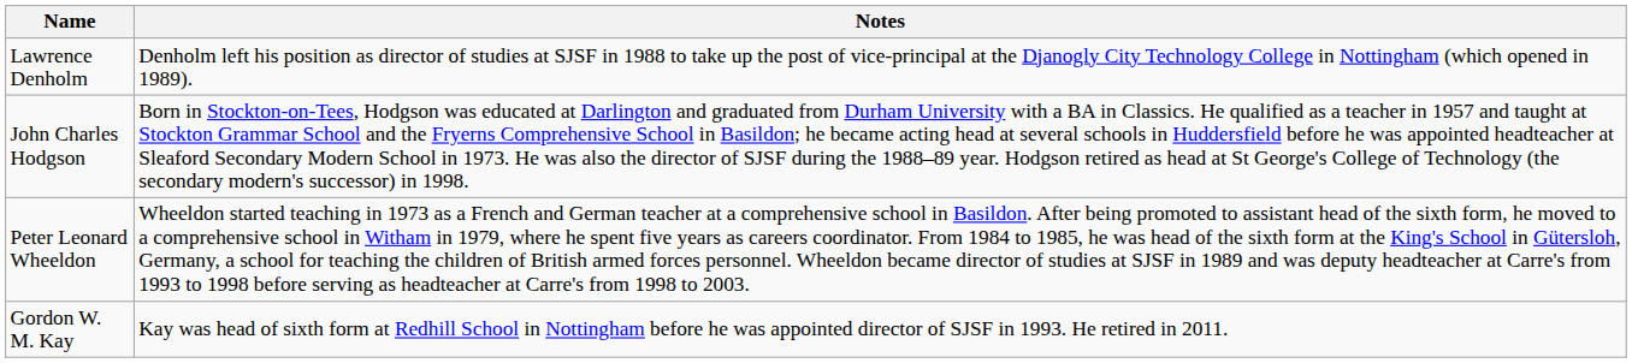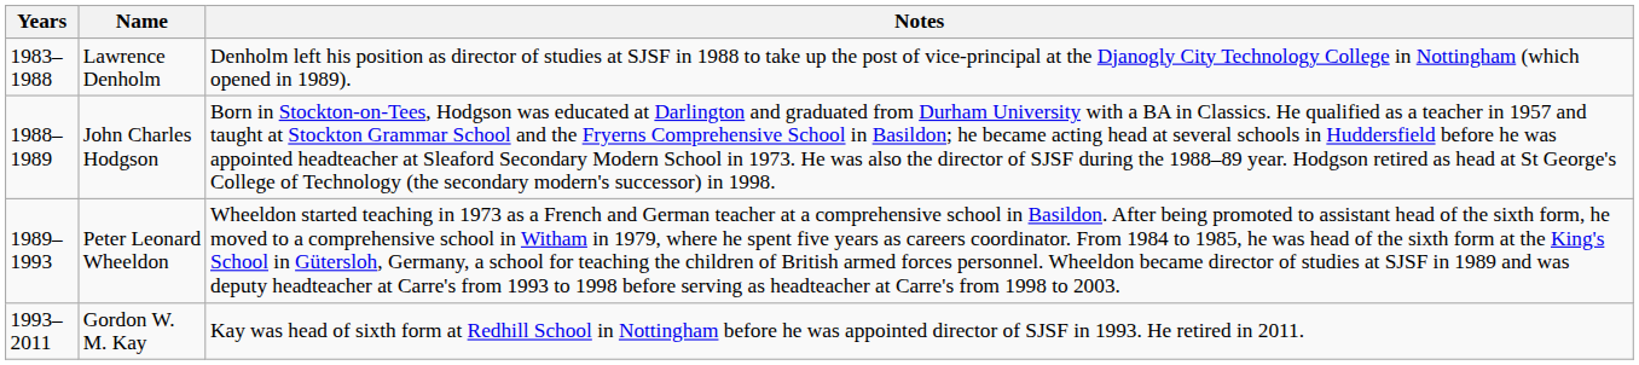 <table class="wikitable">
 <tr>
+<th>Years</th>
 <th>Name</th>
 <th>Notes</th>
 </tr>
 <tr>
+<td>1983–1988</td>
 <td>Lawrence Denholm</td>
 <td>Denholm left his position as director of studies at SJSF in 1988 to take up the post of vice-principal at the <a href='#'>Djanogly City Technology College</a> in <a href='#'>Nottingham</a> (which opened in 1989).</td>
 </tr>
 <tr>
+<td>1988–1989</td>
 <td>John Charles Hodgson</td>
 <td>Born in <a href='#'>Stockton-on-Tees</a>, Hodgson was educated at <a href='#'>Darlington</a> and graduated from <a href='#'>Durham University</a> with a BA in Classics. He qualified as a teacher in 1957 and taught at <a href='#'>Stockton Grammar School</a> and the <a href='#'>Fryerns Comprehensive School</a> in <a href='#'>Basildon</a>; he became acting head at several schools in <a href='#'>Huddersfield</a> before he was appointed headteacher at Sleaford Secondary Modern School in 1973. He was also the director of SJSF during the 1988–89 year. Hodgson retired as head at St George's College of Technology (the secondary modern's successor) in 1998.</td>
 </tr>
 <tr>
+<td>1989–1993</td>
 <td>Peter Leonard Wheeldon</td>
 <td>Wheeldon started teaching in 1973 as a French and German teacher at a comprehensive school in <a href='#'>Basildon</a>. After being promoted to assistant head of the sixth form, he moved to a comprehensive school in <a href='#'>Witham</a> in 1979, where he spent five years as careers coordinator. From 1984 to 1985, he was head of the sixth form at the <a href='#'>King's School</a> in <a href='#'>Gütersloh</a>, Germany, a school for teaching the children of British armed forces personnel. Wheeldon became director of studies at SJSF in 1989 and was deputy headteacher at Carre's from 1993 to 1998 before serving as headteacher at Carre's from 1998 to 2003.</td>
 </tr>
 <tr>
+<td>1993–2011</td>
 <td>Gordon W. M. Kay</td>
 <td>Kay was head of sixth form at <a href='#'>Redhill School</a> in <a href='#'>Nottingham</a> before he was appointed director of SJSF in 1993. He retired in 2011.</td>
 </tr>
 </table>
